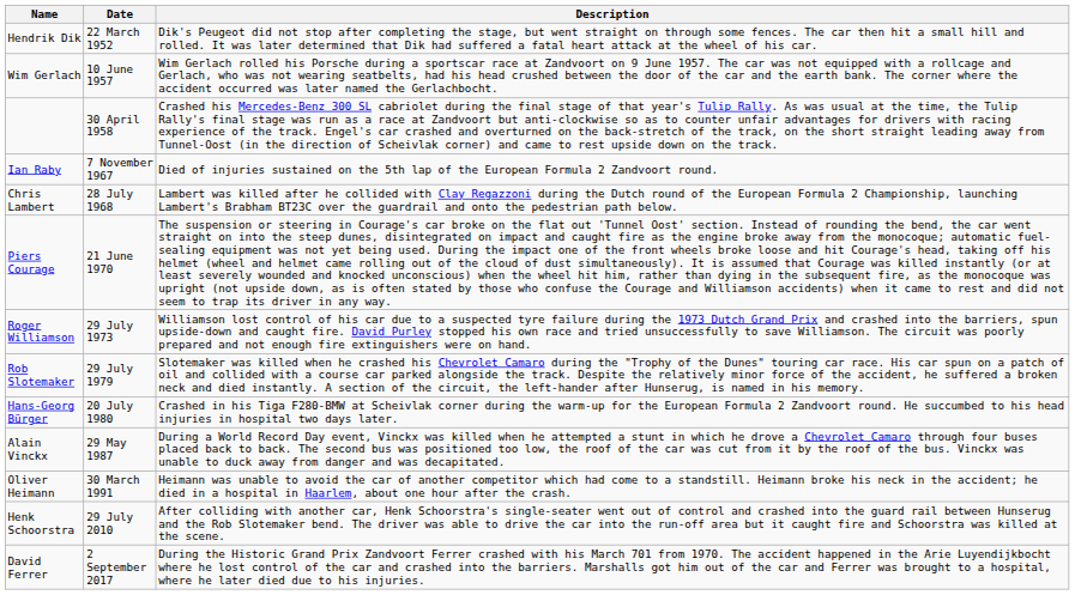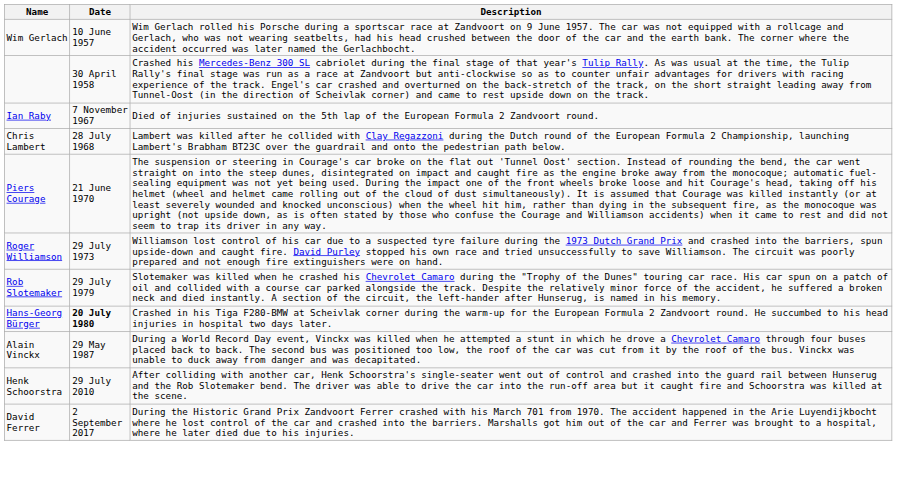 <table class="wikitable">
 <tr>
 <th>Name</th>
 <th>Date</th>
 <th>Description</th>
-</tr>
-<tr>
-<td>Hendrik Dik</td>
-<td>22 March 1952</td>
-<td>Dik's Peugeot did not stop after completing the stage, but went straight on through some fences. The car then hit a small hill and rolled. It was later determined that Dik had suffered a fatal heart attack at the wheel of his car.</td>
 </tr>
 <tr>
 <td>Wim Gerlach</td>
 <td>10 June 1957</td>
 <td>Wim Gerlach rolled his Porsche during a sportscar race at Zandvoort on 9 June 1957. The car was not equipped with a rollcage and Gerlach, who was not wearing seatbelts, had his head crushed between the door of the car and the earth bank. The corner where the accident occurred was later named the Gerlachbocht.</td>
 </tr>
 <tr>
 <td></td>
 <td>30 April 1958</td>
 <td>Crashed his <a href='#'>Mercedes-Benz 300 SL</a> cabriolet during the final stage of that year's <a href='#'>Tulip Rally</a>. As was usual at the time, the Tulip Rally's final stage was run as a race at Zandvoort but anti-clockwise so as to counter unfair advantages for drivers with racing experience of the track. Engel's car crashed and overturned on the back-stretch of the track, on the short straight leading away from Tunnel-Oost (in the direction of Scheivlak corner) and came to rest upside down on the track.</td>
 </tr>
 <tr>
 <td><a href='#'>Ian Raby</a></td>
 <td>7 November 1967</td>
 <td>Died of injuries sustained on the 5th lap of the European Formula 2 Zandvoort round.</td>
 </tr>
 <tr>
 <td>Chris Lambert</td>
 <td>28 July 1968</td>
 <td>Lambert was killed after he collided with <a href='#'>Clay Regazzoni</a> during the Dutch round of the European Formula 2 Championship, launching Lambert's Brabham BT23C over the guardrail and onto the pedestrian path below.</td>
 </tr>
 <tr>
 <td><a href='#'>Piers Courage</a></td>
 <td>21 June 1970</td>
 <td>The suspension or steering in Courage's car broke on the flat out 'Tunnel Oost' section. Instead of rounding the bend, the car went straight on into the steep dunes, disintegrated on impact and caught fire as the engine broke away from the monocoque; automatic fuel-sealing equipment was not yet being used. During the impact one of the front wheels broke loose and hit Courage's head, taking off his helmet (wheel and helmet came rolling out of the cloud of dust simultaneously). It is assumed that Courage was killed instantly (or at least severely wounded and knocked unconscious) when the wheel hit him, rather than dying in the subsequent fire, as the monocoque was upright (not upside down, as is often stated by those who confuse the Courage and Williamson accidents) when it came to rest and did not seem to trap its driver in any way.</td>
 </tr>
 <tr>
 <td><a href='#'>Roger Williamson</a></td>
 <td>29 July 1973</td>
 <td>Williamson lost control of his car due to a suspected tyre failure during the <a href='#'>1973 Dutch Grand Prix</a> and crashed into the barriers, spun upside-down and caught fire. <a href='#'>David Purley</a> stopped his own race and tried unsuccessfully to save Williamson. The circuit was poorly prepared and not enough fire extinguishers were on hand.</td>
 </tr>
 <tr>
 <td><a href='#'>Rob Slotemaker</a></td>
 <td>29 July 1979</td>
 <td>Slotemaker was killed when he crashed his <a href='#'>Chevrolet Camaro</a> during the "Trophy of the Dunes" touring car race. His car spun on a patch of oil and collided with a course car parked alongside the track. Despite the relatively minor force of the accident, he suffered a broken neck and died instantly. A section of the circuit, the left-hander after Hunserug, is named in his memory.</td>
 </tr>
 <tr>
 <td><a href='#'>Hans-Georg Bürger</a></td>
-<td>20 July 1980</td>
+<td><strong>20 July 1980</strong></td>
 <td>Crashed in his Tiga F280-BMW at Scheivlak corner during the warm-up for the European Formula 2 Zandvoort round. He succumbed to his head injuries in hospital two days later.</td>
 </tr>
 <tr>
 <td>Alain Vinckx</td>
 <td>29 May 1987</td>
 <td>During a World Record Day event, Vinckx was killed when he attempted a stunt in which he drove a <a href='#'>Chevrolet Camaro</a> through four buses placed back to back. The second bus was positioned too low, the roof of the car was cut from it by the roof of the bus. Vinckx was unable to duck away from danger and was decapitated.</td>
-</tr>
-<tr>
-<td>Oliver Heimann</td>
-<td>30 March 1991</td>
-<td>Heimann was unable to avoid the car of another competitor which had come to a standstill. Heimann broke his neck in the accident; he died in a hospital in <a href='#'>Haarlem</a>, about one hour after the crash.</td>
 </tr>
 <tr>
 <td>Henk Schoorstra</td>
 <td>29 July 2010</td>
 <td>After colliding with another car, Henk Schoorstra's single-seater went out of control and crashed into the guard rail between Hunserug and the Rob Slotemaker bend. The driver was able to drive the car into the run-off area but it caught fire and Schoorstra was killed at the scene.</td>
 </tr>
 <tr>
 <td>David Ferrer</td>
 <td>2 September 2017</td>
 <td>During the Historic Grand Prix Zandvoort Ferrer crashed with his March 701 from 1970. The accident happened in the Arie Luyendijkbocht where he lost control of the car and crashed into the barriers. Marshalls got him out of the car and Ferrer was brought to a hospital, where he later died due to his injuries.</td>
 </tr>
 </table>
